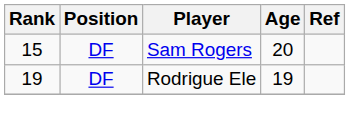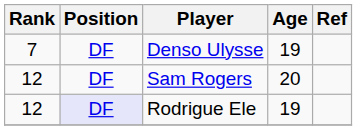 <table class=wikitable>
 <tr>
 <th>Rank</th>
 <th>Position</th>
 <th>Player</th>
 <th>Age</th>
 <th>Ref</th>
 </tr>
 <tr>
-<td align=center>15</td>
+<td align=center>7</td>
+<td align=center><a href='#'>DF</a></td>
+<td> <a href='#'>Denso Ulysse</a></td>
+<td align=center>19</td>
+<td></td>
+</tr>
+<tr>
+<td align=center>12</td>
 <td align=center><a href='#'>DF</a></td>
 <td> <a href='#'>Sam Rogers</a></td>
 <td align=center>20</td>
 <td></td>
 </tr>
 <tr>
-<td align=center>19</td>
-<td align=center><a href='#'>DF</a></td>
+<td align=center>12</td>
+<td align=center style="background: lavender;"><a href='#'>DF</a></td>
 <td> Rodrigue Ele</td>
 <td align=center>19</td>
 <td></td>
 </tr>
 <tr>
 </tr>
 </table>
